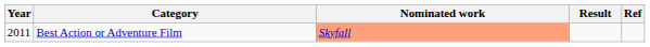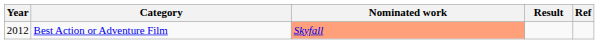 <table class="wikitable sortable">
 <tr>
 <th scope="col" style="width:1em;">Year</th>
 <th scope="col" style="width:40em;">Category</th>
 <th scope="col" style="width:35em;">Nominated work</th>
 <th scope="col" style="width:5em;">Result</th>
 <th scope="col" style="width:1em;" class="unsortable">Ref</th>
 </tr>
 <tr>
-<td>2011</td>
+<td>2012</td>
 <td><a href='#'>Best Action or Adventure Film</a></td>
 <td style="background: lightsalmon;"><em><a href='#'>Skyfall</a></em></td>
 <td></td>
 <td></td>
 </tr>
 </table>
